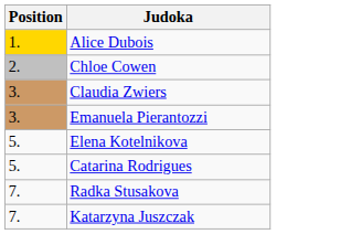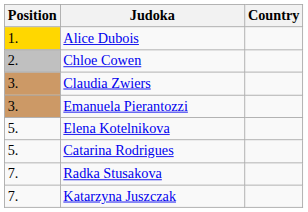 <table class=wikitable>
 <tr>
 <th width=10>Position</th>
 <th width=200>Judoka</th>
+<th width=10>Country</th>
 </tr>
 <tr>
 <td bgcolor=gold>1.</td>
 <td><a href='#'>Alice Dubois</a></td>
+<td></td>
 </tr>
 <tr>
 <td bgcolor=silver>2.</td>
 <td><a href='#'>Chloe Cowen</a></td>
+<td></td>
 </tr>
 <tr>
 <td bgcolor=CC9966>3.</td>
 <td><a href='#'>Claudia Zwiers</a></td>
+<td></td>
 </tr>
 <tr>
 <td bgcolor=CC9966>3.</td>
 <td><a href='#'>Emanuela Pierantozzi</a></td>
+<td></td>
 </tr>
 <tr>
 <td>5.</td>
 <td><a href='#'>Elena Kotelnikova</a></td>
+<td></td>
 </tr>
 <tr>
 <td>5.</td>
 <td><a href='#'>Catarina Rodrigues</a></td>
+<td></td>
 </tr>
 <tr>
 <td>7.</td>
 <td><a href='#'>Radka Stusakova</a></td>
+<td></td>
 </tr>
 <tr>
 <td>7.</td>
 <td><a href='#'>Katarzyna Juszczak</a></td>
+<td></td>
 </tr>
 </table>
